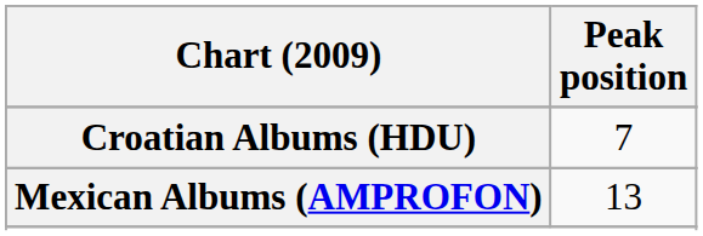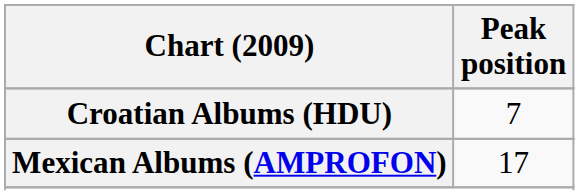 <table class="wikitable sortable plainrowheaders" style="text-align:center">
 <tr>
 <th scope="col">Chart (2009)</th>
 <th scope="col">Peak<br>position</th>
 </tr>
 <tr>
 </tr>
 <tr>
 </tr>
 <tr>
 </tr>
 <tr>
 <th scope="row">Croatian Albums (HDU)</th>
 <td>7</td>
 </tr>
 <tr>
 </tr>
 <tr>
 </tr>
 <tr>
 </tr>
 <tr>
 </tr>
 <tr>
 </tr>
 <tr>
 </tr>
 <tr>
 </tr>
 <tr>
 </tr>
 <tr>
 <th scope="row">Mexican Albums (<a href='#'>AMPROFON</a>)</th>
-<td>13</td>
+<td>17</td>
 </tr>
 <tr>
 </tr>
 <tr>
 </tr>
 <tr>
 </tr>
 <tr>
 </tr>
 <tr>
 </tr>
 </table>
